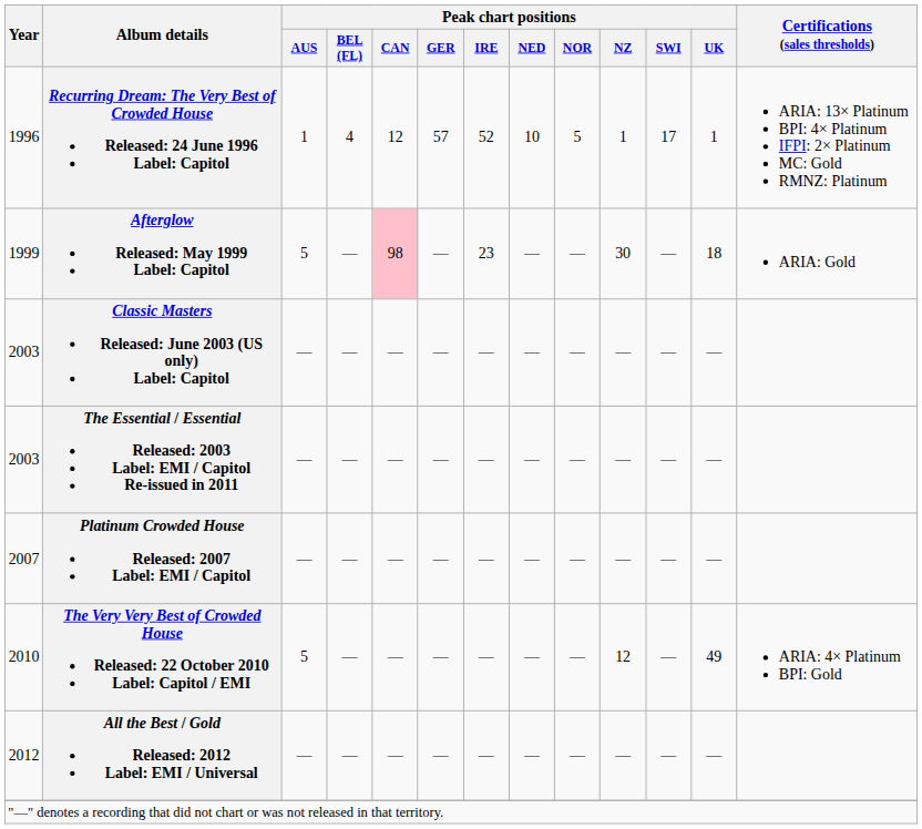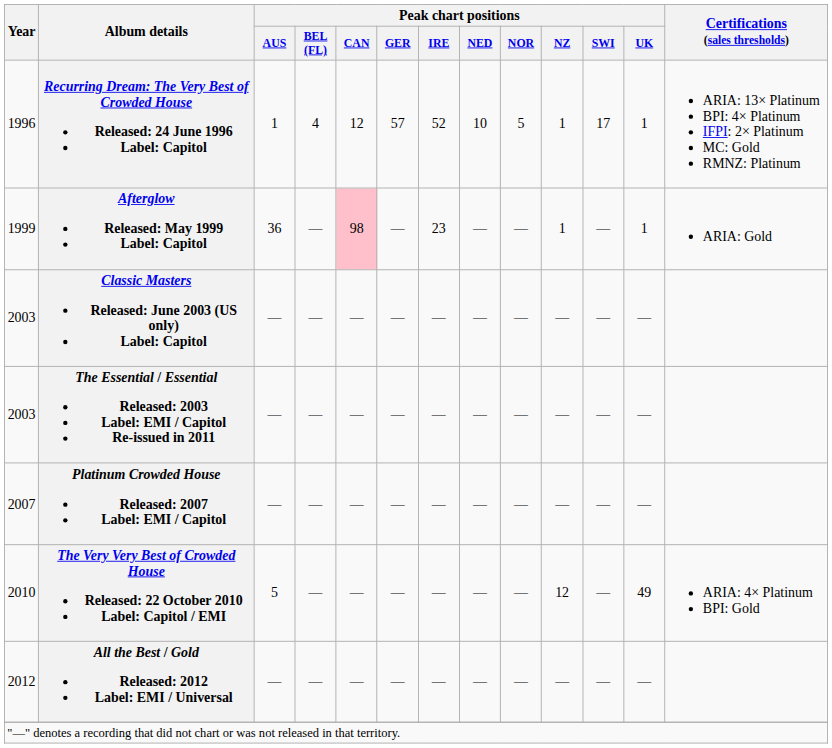 <table class="wikitable plainrowheaders" style="text-align:left;">
 <tr>
 <th rowspan="2" style="width:25px;">Year</th>
 <th rowspan="2" style="width:240px;">Album details</th>
 <th colspan="10">Peak chart positions</th>
 <th width="180" rowspan="2"><a href='#'>Certifications</a><br><small>(<a href='#'>sales thresholds</a>)</small></th>
 </tr>
 <tr>
 <th style="width:3em;font-size:85%"><a href='#'>AUS</a><br></th>
 <th style="width:3em;font-size:85%"><a href='#'>BEL<br>(FL)</a><br></th>
 <th style="width:3em;font-size:85%"><a href='#'>CAN</a></th>
 <th style="width:3em;font-size:85%"><a href='#'>GER</a><br></th>
 <th style="width:3em;font-size:85%"><a href='#'>IRE</a><br></th>
 <th style="width:3em;font-size:85%"><a href='#'>NED</a><br></th>
 <th style="width:3em;font-size:85%"><a href='#'>NOR</a><br></th>
 <th style="width:3em;font-size:85%"><a href='#'>NZ</a><br></th>
 <th style="width:3em;font-size:85%"><a href='#'>SWI</a><br></th>
 <th style="width:3em;font-size:85%"><a href='#'>UK</a><br></th>
 </tr>
 <tr>
 <td>1996</td>
 <th scope="row"><em><a href='#'>Recurring Dream: The Very Best of Crowded House</a></em><br><ul><li>Released: 24 June 1996</li><li>Label: Capitol</li></ul></th>
 <td style="text-align:center;">1</td>
 <td style="text-align:center;">4</td>
 <td style="text-align:center;">12</td>
 <td style="text-align:center;">57</td>
 <td style="text-align:center;">52</td>
 <td style="text-align:center;">10</td>
 <td style="text-align:center;">5</td>
 <td style="text-align:center;">1</td>
 <td style="text-align:center;">17</td>
 <td style="text-align:center;">1</td>
 <td><br><ul><li>ARIA: 13× Platinum</li><li>BPI: 4× Platinum</li><li><a href='#'>IFPI</a>: 2× Platinum</li><li>MC: Gold</li><li>RMNZ: Platinum</li></ul></td>
 </tr>
 <tr>
 <td>1999</td>
 <th scope="row"><em><a href='#'>Afterglow</a></em><br><ul><li>Released: May 1999</li><li>Label: Capitol</li></ul></th>
-<td style="text-align:center;">5</td>
+<td style="text-align:center;">36</td>
 <td style="text-align:center;">—</td>
 <td style="background: pink; text-align:center;">98</td>
 <td style="text-align:center;">—</td>
 <td style="text-align:center;">23</td>
 <td style="text-align:center;">—</td>
 <td style="text-align:center;">—</td>
-<td style="text-align:center;">30</td>
+<td style="text-align:center;">1</td>
 <td style="text-align:center;">—</td>
-<td style="text-align:center;">18</td>
+<td style="text-align:center;">1</td>
 <td><br><ul><li>ARIA: Gold</li></ul></td>
 </tr>
 <tr>
 <td>2003</td>
 <th scope="row"><em><a href='#'>Classic Masters</a></em><br><ul><li>Released: June 2003 (US only)</li><li>Label: Capitol</li></ul></th>
 <td style="text-align:center;">—</td>
 <td style="text-align:center;">—</td>
 <td style="text-align:center;">—</td>
 <td style="text-align:center;">—</td>
 <td style="text-align:center;">—</td>
 <td style="text-align:center;">—</td>
 <td style="text-align:center;">—</td>
 <td style="text-align:center;">—</td>
 <td style="text-align:center;">—</td>
 <td style="text-align:center;">—</td>
 <td></td>
 </tr>
 <tr>
 <td>2003</td>
 <th scope="row"><em>The Essential</em> / <em>Essential</em><br><ul><li>Released: 2003</li><li>Label: EMI / Capitol</li><li>Re-issued in 2011</li></ul></th>
 <td style="text-align:center;">—</td>
 <td style="text-align:center;">—</td>
 <td style="text-align:center;">—</td>
 <td style="text-align:center;">—</td>
 <td style="text-align:center;">—</td>
 <td style="text-align:center;">—</td>
 <td style="text-align:center;">—</td>
 <td style="text-align:center;">—</td>
 <td style="text-align:center;">—</td>
 <td style="text-align:center;">—</td>
 <td></td>
 </tr>
 <tr>
 <td>2007</td>
 <th scope="row"><em>Platinum Crowded House</em><br><ul><li>Released: 2007</li><li>Label: EMI / Capitol</li></ul></th>
 <td style="text-align:center;">—</td>
 <td style="text-align:center;">—</td>
 <td style="text-align:center;">—</td>
 <td style="text-align:center;">—</td>
 <td style="text-align:center;">—</td>
 <td style="text-align:center;">—</td>
 <td style="text-align:center;">—</td>
 <td style="text-align:center;">—</td>
 <td style="text-align:center;">—</td>
 <td style="text-align:center;">—</td>
 <td></td>
 </tr>
 <tr>
 <td>2010</td>
 <th scope="row"><em><a href='#'>The Very Very Best of Crowded House</a></em><br><ul><li>Released: 22 October 2010</li><li>Label: Capitol / EMI</li></ul></th>
 <td style="text-align:center;">5</td>
 <td style="text-align:center;">—</td>
 <td style="text-align:center;">—</td>
 <td style="text-align:center;">—</td>
 <td style="text-align:center;">—</td>
 <td style="text-align:center;">—</td>
 <td style="text-align:center;">—</td>
 <td style="text-align:center;">12</td>
 <td style="text-align:center;">—</td>
 <td style="text-align:center;">49</td>
 <td><br><ul><li>ARIA: 4× Platinum</li><li>BPI: Gold</li></ul></td>
 </tr>
 <tr>
 <td>2012</td>
 <th scope="row"><em>All the Best</em> / <em>Gold</em><br><ul><li>Released: 2012</li><li>Label: EMI / Universal</li></ul></th>
 <td style="text-align:center;">—</td>
 <td style="text-align:center;">—</td>
 <td style="text-align:center;">—</td>
 <td style="text-align:center;">—</td>
 <td style="text-align:center;">—</td>
 <td style="text-align:center;">—</td>
 <td style="text-align:center;">—</td>
 <td style="text-align:center;">—</td>
 <td style="text-align:center;">—</td>
 <td style="text-align:center;">—</td>
 <td></td>
 </tr>
 <tr>
 </tr>
 <tr>
 <td colspan="15" style="font-size:90%" style="text-align:center;">"—" denotes a recording that did not chart or was not released in that territory.</td>
 </tr>
 </table>
